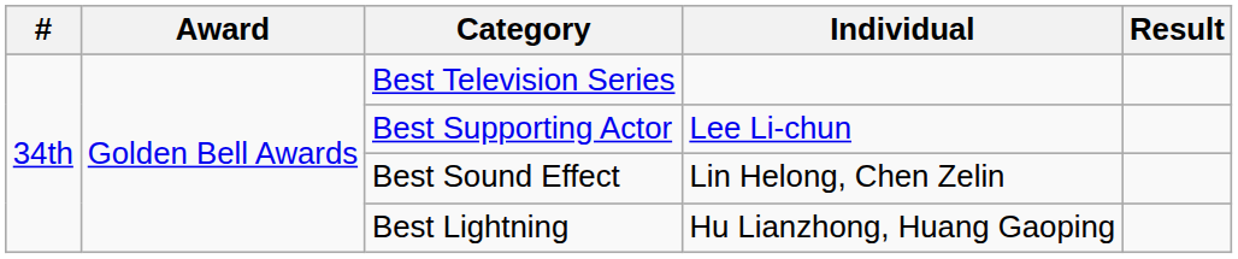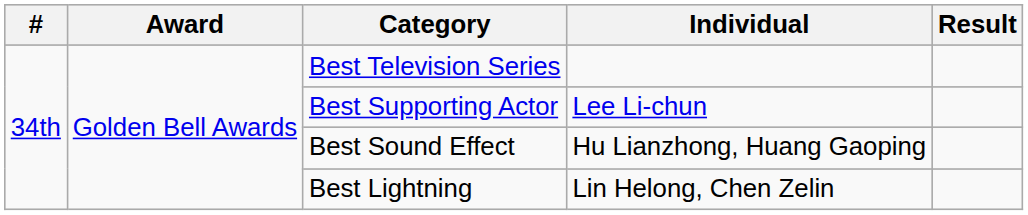 <table class="wikitable">
 <tr>
 <th>#</th>
 <th>Award</th>
 <th>Category</th>
 <th>Individual</th>
 <th>Result</th>
 </tr>
 <tr>
 <td rowspan=4><a href='#'>34th</a></td>
 <td rowspan=4><a href='#'>Golden Bell Awards</a></td>
 <td><a href='#'>Best Television Series</a></td>
 <td></td>
 <td></td>
 </tr>
 <tr>
 <td><a href='#'>Best Supporting Actor</a></td>
 <td><a href='#'>Lee Li-chun</a></td>
 <td></td>
 </tr>
 <tr>
 <td>Best Sound Effect</td>
-<td>Lin Helong, Chen Zelin</td>
+<td>Hu Lianzhong, Huang Gaoping</td>
 <td></td>
 </tr>
 <tr>
 <td>Best Lightning</td>
-<td>Hu Lianzhong, Huang Gaoping</td>
+<td>Lin Helong, Chen Zelin</td>
 <td></td>
 </tr>
 </table>
